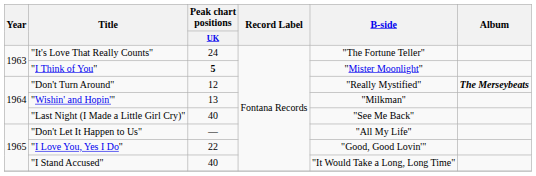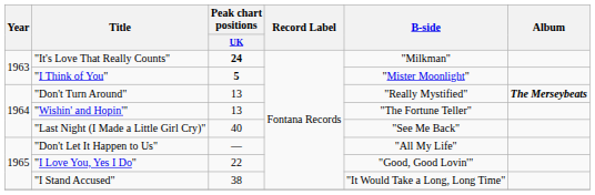 <table class="wikitable" style=text-align:center;>
 <tr>
 <th rowspan="2">Year</th>
 <th rowspan="2">Title</th>
 <th colspan="1">Peak chart<br>positions</th>
 <th rowspan="2">Record Label</th>
 <th rowspan="2"><a href='#'>B-side</a></th>
 <th rowspan="2">Album</th>
 </tr>
 <tr style="font-size:smaller;">
 <th align=centre><a href='#'>UK</a></th>
 </tr>
 <tr>
 <td rowspan="2">1963</td>
 <td align=left>"It's Love That Really Counts"</td>
-<td>24</td>
+<td><strong>24</strong></td>
 <td rowspan="8">Fontana Records</td>
-<td rowspan="1">"The Fortune Teller"</td>
+<td rowspan="1">"Milkman"</td>
 <td rowspan="1"></td>
 </tr>
 <tr>
 <td align=left>"<a href='#'>I Think of You</a>"</td>
 <td><strong>5</strong></td>
 <td rowspan="1">"<a href='#'>Mister Moonlight</a>"</td>
 <td rowspan="1"></td>
 </tr>
 <tr>
 <td rowspan="3">1964</td>
 <td align=left>"Don't Turn Around"</td>
-<td>12</td>
+<td>13</td>
 <td rowspan="1">"Really Mystified"</td>
 <td rowspan="1"><strong><em>The Merseybeats</em></strong></td>
 </tr>
 <tr>
 <td align=left>"<a href='#'>Wishin' and Hopin'</a>"</td>
 <td>13</td>
-<td rowspan="1">"Milkman"</td>
+<td rowspan="1">"The Fortune Teller"</td>
 <td rowspan="1"></td>
 </tr>
 <tr>
 <td align=left>"Last Night (I Made a Little Girl Cry)"</td>
 <td>40</td>
 <td rowspan="1">"See Me Back"</td>
 <td rowspan="1"></td>
 </tr>
 <tr>
 <td rowspan="3">1965</td>
 <td align=left>"Don't Let It Happen to Us"</td>
 <td>—</td>
 <td rowspan="1">"All My Life"</td>
 <td rowspan="1"></td>
 </tr>
 <tr>
 <td align=left>"<a href='#'>I Love You, Yes I Do</a>"</td>
 <td>22</td>
 <td rowspan="1">"Good, Good Lovin'"</td>
 <td rowspan="1"></td>
 </tr>
 <tr>
 <td align=left>"I Stand Accused"</td>
-<td>40</td>
+<td>38</td>
 <td rowspan="1">"It Would Take a Long, Long Time"</td>
 <td rowspan="1"></td>
 </tr>
 <tr>
 </tr>
 </table>
